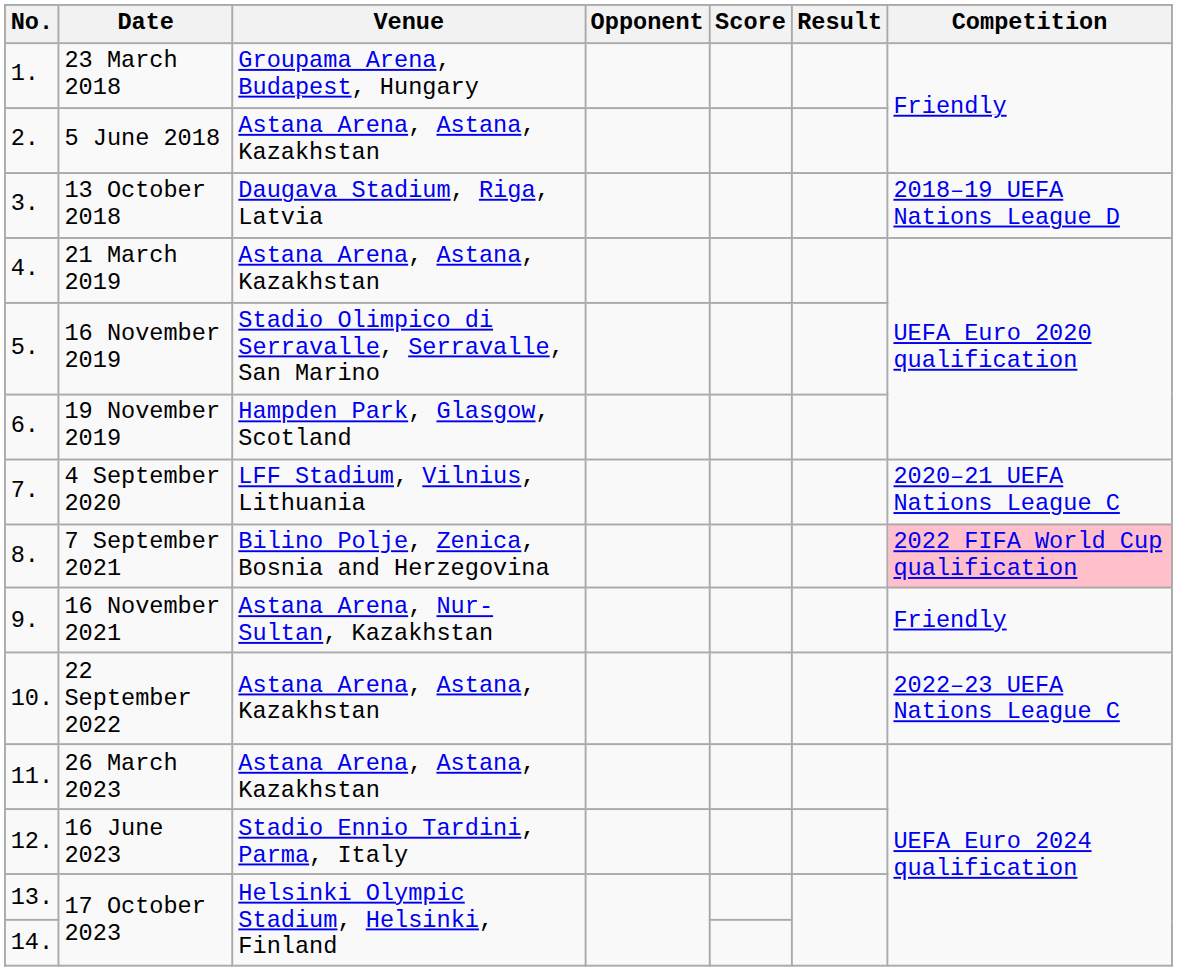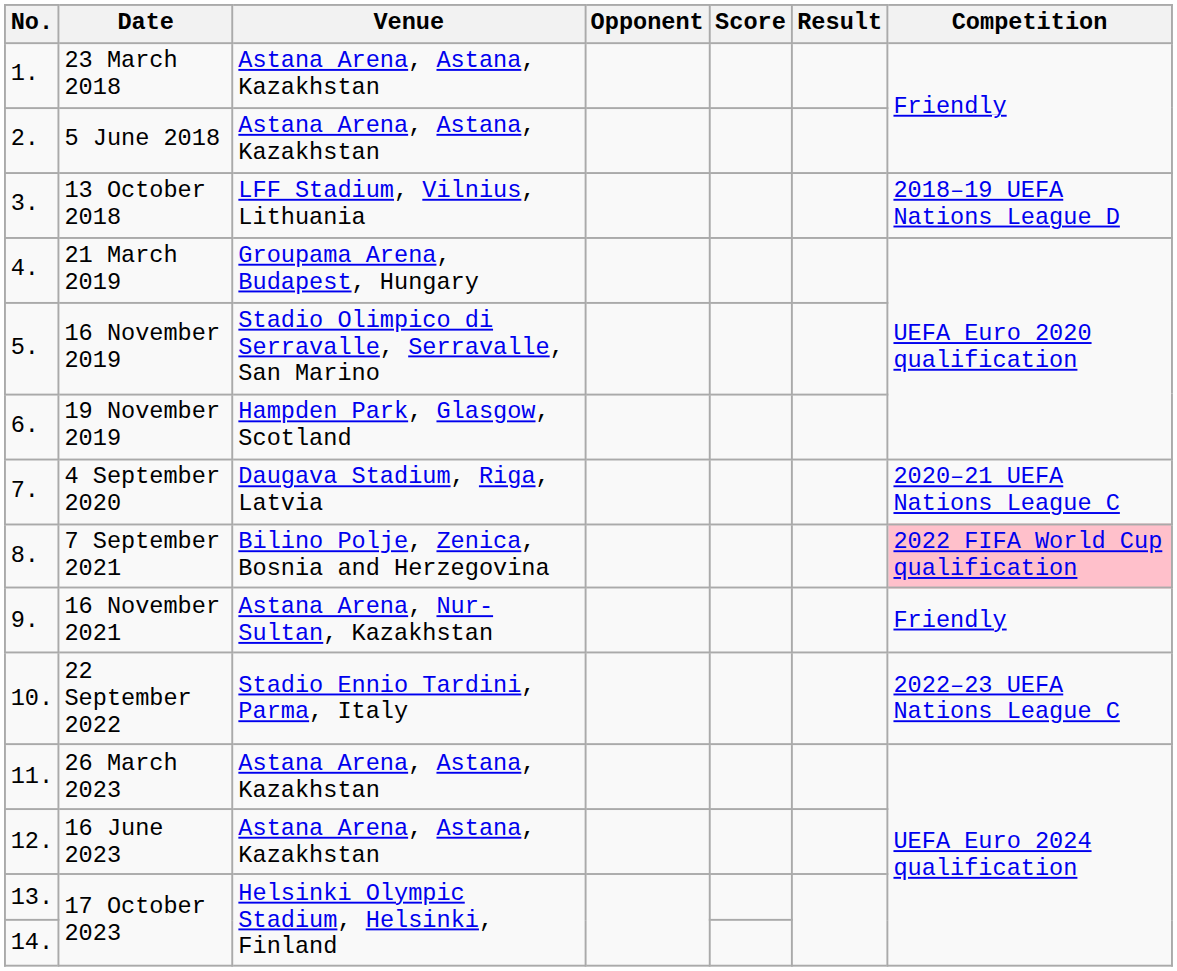 <table class="wikitable" style="font-size:95%;">
 <tr>
 <th>No.</th>
 <th>Date</th>
 <th>Venue</th>
 <th>Opponent</th>
 <th>Score</th>
 <th>Result</th>
 <th>Competition</th>
 </tr>
 <tr>
 <td>1.</td>
 <td>23 March 2018</td>
-<td><a href='#'>Groupama Arena</a>, <a href='#'>Budapest</a>, Hungary</td>
+<td><a href='#'>Astana Arena</a>, <a href='#'>Astana</a>, Kazakhstan</td>
 <td></td>
 <td></td>
 <td></td>
 <td rowspan=2><a href='#'>Friendly</a></td>
 </tr>
 <tr>
 <td>2.</td>
 <td>5 June 2018</td>
 <td><a href='#'>Astana Arena</a>, <a href='#'>Astana</a>, Kazakhstan</td>
 <td></td>
 <td></td>
 <td></td>
 </tr>
 <tr>
 <td>3.</td>
 <td>13 October 2018</td>
-<td><a href='#'>Daugava Stadium</a>, <a href='#'>Riga</a>, Latvia</td>
+<td><a href='#'>LFF Stadium</a>, <a href='#'>Vilnius</a>, Lithuania</td>
 <td></td>
 <td></td>
 <td></td>
 <td><a href='#'>2018–19 UEFA Nations League D</a></td>
 </tr>
 <tr>
 <td>4.</td>
 <td>21 March 2019</td>
-<td><a href='#'>Astana Arena</a>, <a href='#'>Astana</a>, Kazakhstan</td>
+<td><a href='#'>Groupama Arena</a>, <a href='#'>Budapest</a>, Hungary</td>
 <td></td>
 <td></td>
 <td></td>
 <td rowspan=3><a href='#'>UEFA Euro 2020 qualification</a></td>
 </tr>
 <tr>
 <td>5.</td>
 <td>16 November 2019</td>
 <td><a href='#'>Stadio Olimpico di Serravalle</a>, <a href='#'>Serravalle</a>, San Marino</td>
 <td></td>
 <td></td>
 <td></td>
 </tr>
 <tr>
 <td>6.</td>
 <td>19 November 2019</td>
 <td><a href='#'>Hampden Park</a>, <a href='#'>Glasgow</a>, Scotland</td>
 <td></td>
 <td></td>
 <td></td>
 </tr>
 <tr>
 <td>7.</td>
 <td>4 September 2020</td>
-<td><a href='#'>LFF Stadium</a>, <a href='#'>Vilnius</a>, Lithuania</td>
+<td><a href='#'>Daugava Stadium</a>, <a href='#'>Riga</a>, Latvia</td>
 <td></td>
 <td></td>
 <td></td>
 <td><a href='#'>2020–21 UEFA Nations League C</a></td>
 </tr>
 <tr>
 <td>8.</td>
 <td>7 September 2021</td>
 <td><a href='#'>Bilino Polje</a>, <a href='#'>Zenica</a>, Bosnia and Herzegovina</td>
 <td></td>
 <td></td>
 <td></td>
 <td style="background: pink;"><a href='#'>2022 FIFA World Cup qualification</a></td>
 </tr>
 <tr>
 <td>9.</td>
 <td>16 November 2021</td>
 <td><a href='#'>Astana Arena</a>, <a href='#'>Nur-Sultan</a>, Kazakhstan</td>
 <td></td>
 <td></td>
 <td></td>
 <td><a href='#'>Friendly</a></td>
 </tr>
 <tr>
 <td>10.</td>
 <td>22 September 2022</td>
-<td><a href='#'>Astana Arena</a>, <a href='#'>Astana</a>, Kazakhstan</td>
+<td><a href='#'>Stadio Ennio Tardini</a>, <a href='#'>Parma</a>, Italy</td>
 <td></td>
 <td></td>
 <td></td>
 <td><a href='#'>2022–23 UEFA Nations League C</a></td>
 </tr>
 <tr>
 <td>11.</td>
 <td>26 March 2023</td>
 <td><a href='#'>Astana Arena</a>, <a href='#'>Astana</a>, Kazakhstan</td>
 <td></td>
 <td></td>
 <td></td>
 <td rowspan=4><a href='#'>UEFA Euro 2024 qualification</a></td>
 </tr>
 <tr>
 <td>12.</td>
 <td>16 June 2023</td>
-<td><a href='#'>Stadio Ennio Tardini</a>, <a href='#'>Parma</a>, Italy</td>
+<td><a href='#'>Astana Arena</a>, <a href='#'>Astana</a>, Kazakhstan</td>
 <td></td>
 <td></td>
 <td></td>
 </tr>
 <tr>
 <td>13.</td>
 <td rowspan=2>17 October 2023</td>
 <td rowspan=2><a href='#'>Helsinki Olympic Stadium</a>, <a href='#'>Helsinki</a>, Finland</td>
 <td rowspan=2></td>
 <td></td>
 <td rowspan=2></td>
 </tr>
 <tr>
 <td>14.</td>
 <td></td>
 </tr>
 </table>
